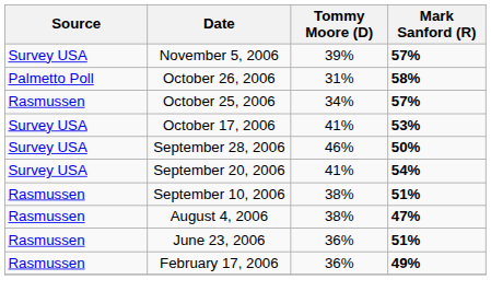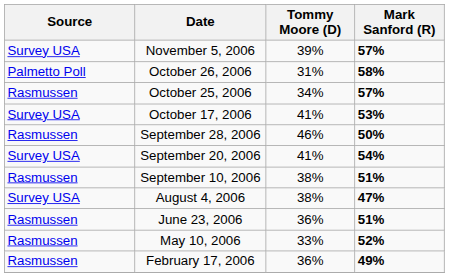 <table class="wikitable">
 <tr>
 <th width=150px>Source</th>
 <th width=150px>Date</th>
 <th width=100px>Tommy<br>Moore (D)</th>
 <th width=100px>Mark<br>Sanford (R)</th>
 </tr>
 <tr>
 <td><a href='#'>Survey USA</a></td>
 <td align=center>November 5, 2006</td>
 <td align="center">39%</td>
 <td><strong>57%</strong></td>
 </tr>
 <tr>
 <td><a href='#'>Palmetto Poll</a></td>
 <td align=center>October 26, 2006</td>
 <td align="center">31%</td>
 <td><strong>58%</strong></td>
 </tr>
 <tr>
 <td><a href='#'>Rasmussen</a></td>
 <td align=center>October 25, 2006</td>
 <td align="center">34%</td>
 <td><strong>57%</strong></td>
 </tr>
 <tr>
 <td><a href='#'>Survey USA</a></td>
 <td align=center>October 17, 2006</td>
 <td align="center">41%</td>
 <td><strong>53%</strong></td>
 </tr>
 <tr>
-<td><a href='#'>Survey USA</a></td>
+<td><a href='#'>Rasmussen</a></td>
 <td align=center>September 28, 2006</td>
 <td align="center">46%</td>
 <td><strong>50%</strong></td>
 </tr>
 <tr>
 <td><a href='#'>Survey USA</a></td>
 <td align=center>September 20, 2006</td>
 <td align="center">41%</td>
 <td><strong>54%</strong></td>
 </tr>
 <tr>
 <td><a href='#'>Rasmussen</a></td>
 <td align=center>September 10, 2006</td>
 <td align="center">38%</td>
 <td><strong>51%</strong></td>
 </tr>
 <tr>
-<td><a href='#'>Rasmussen</a></td>
+<td><a href='#'>Survey USA</a></td>
 <td align=center>August 4, 2006</td>
 <td align="center">38%</td>
 <td><strong>47%</strong></td>
 </tr>
 <tr>
 <td><a href='#'>Rasmussen</a></td>
 <td align=center>June 23, 2006</td>
 <td align="center">36%</td>
 <td><strong>51%</strong></td>
 </tr>
 <tr>
 <td><a href='#'>Rasmussen</a></td>
+<td align=center>May 10, 2006</td>
+<td align="center">33%</td>
+<td><strong>52%</strong></td>
+</tr>
+<tr>
+<td><a href='#'>Rasmussen</a></td>
 <td align=center>February 17, 2006</td>
 <td align="center">36%</td>
 <td><strong>49%</strong></td>
 </tr>
 <tr>
 </tr>
 </table>
